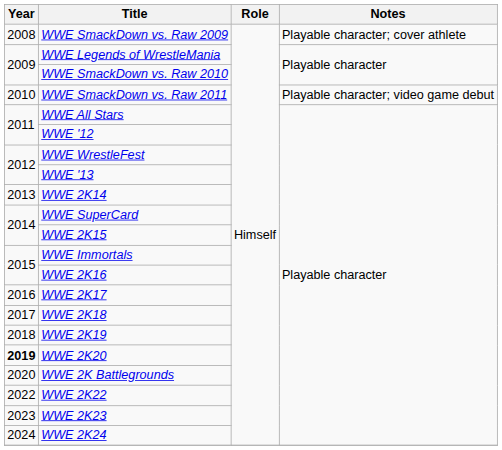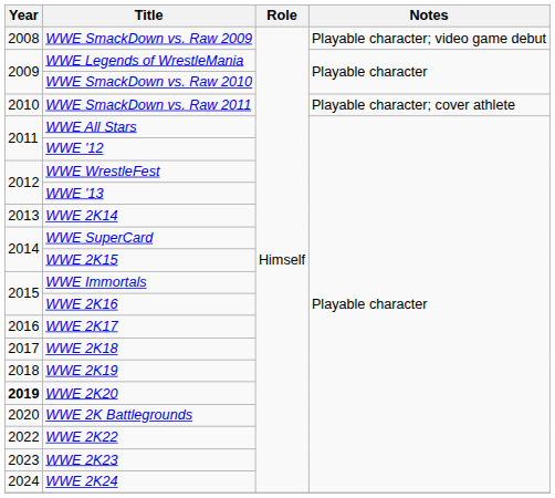 <table class="wikitable sortable">
 <tr>
 <th>Year</th>
 <th>Title</th>
 <th>Role</th>
 <th>Notes</th>
 </tr>
 <tr>
 <td>2008</td>
 <td><em><a href='#'>WWE SmackDown vs. Raw 2009</a></em></td>
 <td rowspan="21">Himself</td>
-<td>Playable character; cover athlete</td>
+<td>Playable character; video game debut</td>
 </tr>
 <tr>
 <td rowspan="2">2009</td>
 <td><em><a href='#'>WWE Legends of WrestleMania</a></em></td>
 <td rowspan="2">Playable character</td>
 </tr>
 <tr>
 <td><em><a href='#'>WWE SmackDown vs. Raw 2010</a></em></td>
 </tr>
 <tr>
 <td>2010</td>
 <td><em><a href='#'>WWE SmackDown vs. Raw 2011</a></em></td>
-<td>Playable character; video game debut</td>
+<td>Playable character; cover athlete</td>
 </tr>
 <tr>
 <td rowspan="2">2011</td>
 <td><em><a href='#'>WWE All Stars</a></em></td>
 <td rowspan="17">Playable character</td>
 </tr>
 <tr>
 <td><em><a href='#'>WWE '12</a></em></td>
 </tr>
 <tr>
 <td rowspan="2">2012</td>
 <td><em><a href='#'>WWE WrestleFest</a></em></td>
 </tr>
 <tr>
 <td><em><a href='#'>WWE '13</a></em></td>
 </tr>
 <tr>
 <td>2013</td>
 <td><em><a href='#'>WWE 2K14</a></em></td>
 </tr>
 <tr>
 <td rowspan="2">2014</td>
 <td><em><a href='#'>WWE SuperCard</a></em></td>
 </tr>
 <tr>
 <td><em><a href='#'>WWE 2K15</a></em></td>
 </tr>
 <tr>
 <td rowspan="2">2015</td>
 <td><em><a href='#'>WWE Immortals</a></em></td>
 </tr>
 <tr>
 <td><em><a href='#'>WWE 2K16</a></em></td>
 </tr>
 <tr>
 <td>2016</td>
 <td><em><a href='#'>WWE 2K17</a></em></td>
 </tr>
 <tr>
 <td>2017</td>
 <td><em><a href='#'>WWE 2K18</a></em></td>
 </tr>
 <tr>
 <td>2018</td>
 <td><em><a href='#'>WWE 2K19</a></em></td>
 </tr>
 <tr>
 <td><strong>2019</strong></td>
 <td><em><a href='#'>WWE 2K20</a></em></td>
 </tr>
 <tr>
 <td>2020</td>
 <td><em><a href='#'>WWE 2K Battlegrounds</a></em></td>
 </tr>
 <tr>
 <td>2022</td>
 <td><em><a href='#'>WWE 2K22</a></em></td>
 </tr>
 <tr>
 <td>2023</td>
 <td><em><a href='#'>WWE 2K23</a></em></td>
 </tr>
 <tr>
 <td>2024</td>
 <td><em><a href='#'>WWE 2K24</a></em></td>
 </tr>
 <tr>
 </tr>
 </table>
